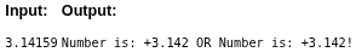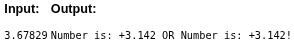 <table>
 <tr>
 <td colspan="2"></td>
 </tr>
 <tr>
 <th align="left">Input:</th>
 <th align="left">Output:</th>
 </tr>
 <tr>
-<td><pre>3.14159</pre></td>
+<td><pre>3.67829</pre></td>
 <td><pre>Number is: +3.142 OR Number is: +3.142!</pre></td>
 </tr>
 </table>
